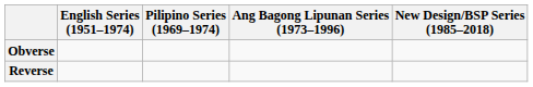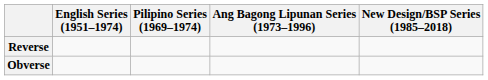 <table class="wikitable">
 <tr>
 <th></th>
 <th>English Series <br>(1951–1974)</th>
 <th>Pilipino Series <br>(1969–1974)</th>
 <th>Ang Bagong Lipunan Series <br>(1973–1996)</th>
 <th>New Design/BSP Series <br>(1985–2018)</th>
 </tr>
 <tr>
+<th>Reverse</th>
+<td><br></td>
+<td></td>
+<td></td>
+<td></td>
+</tr>
+<tr>
 <th>Obverse</th>
 <td></td>
 <td></td>
 <td></td>
 <td></td>
 </tr>
-<tr>
-<th>Reverse</th>
-<td><br></td>
-<td></td>
-<td></td>
-<td></td>
-</tr>
 </table>
